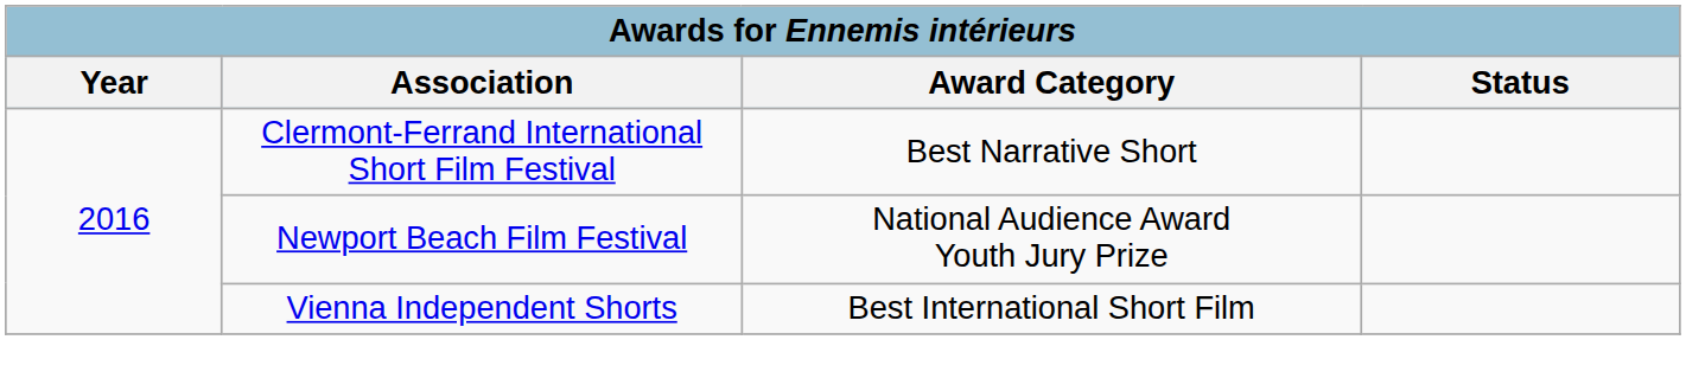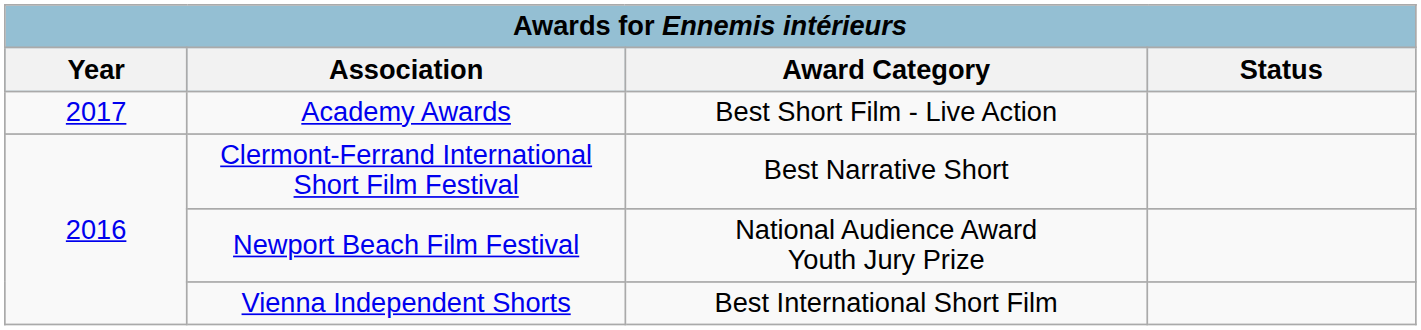 <table class="wikitable" style="text-align: center">
 <tr ---- bgcolor="#94bfd3">
 <td colspan=4 align=center><strong>Awards for <em>Ennemis intérieurs<strong><em></td>
 </tr>
 <tr ---- bgcolor="#94bfd3">
 <th width="100"></strong>Year<strong></th>
 <th width="250"></strong>Association<strong></th>
 <th width="300"></strong>Award Category<strong></th>
 <th width="150"></strong>Status<strong></th>
+</tr>
+<tr>
+<td rowspan=1><a href='#'>2017</a></td>
+<td><a href='#'>Academy Awards</a></td>
+<td>Best Short Film - Live Action</td>
+<td></td>
 </tr>
 <tr>
 <td rowspan=3><a href='#'>2016</a></td>
 <td><a href='#'>Clermont-Ferrand International Short Film Festival</a></td>
 <td>Best Narrative Short</td>
 <td></td>
 </tr>
 <tr>
 <td><a href='#'>Newport Beach Film Festival</a></td>
 <td>National Audience Award<br>Youth Jury Prize</td>
 <td></td>
 </tr>
 <tr>
 <td><a href='#'>Vienna Independent Shorts</a></td>
 <td>Best International Short Film</td>
 <td></td>
 </tr>
 </table>
